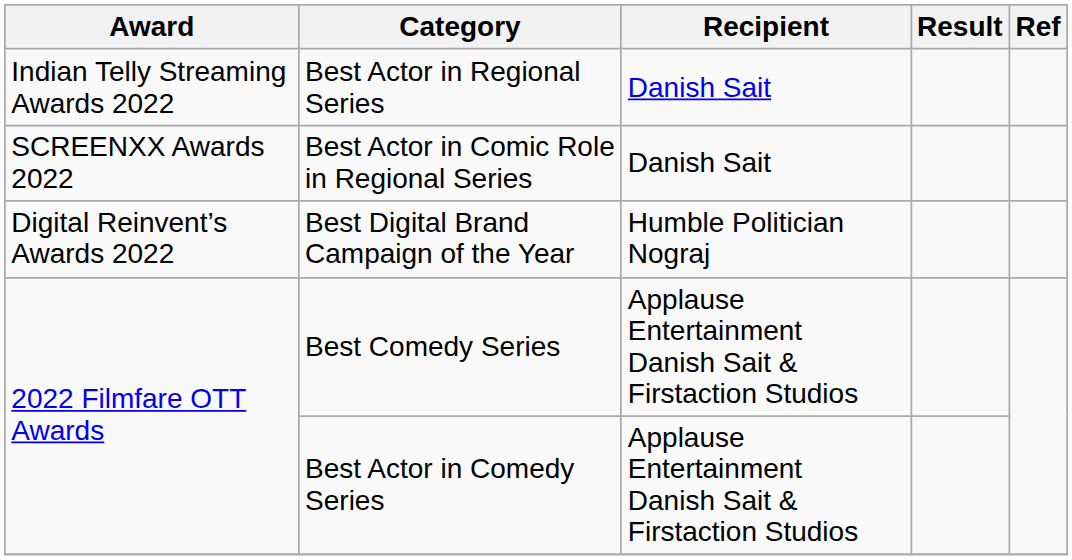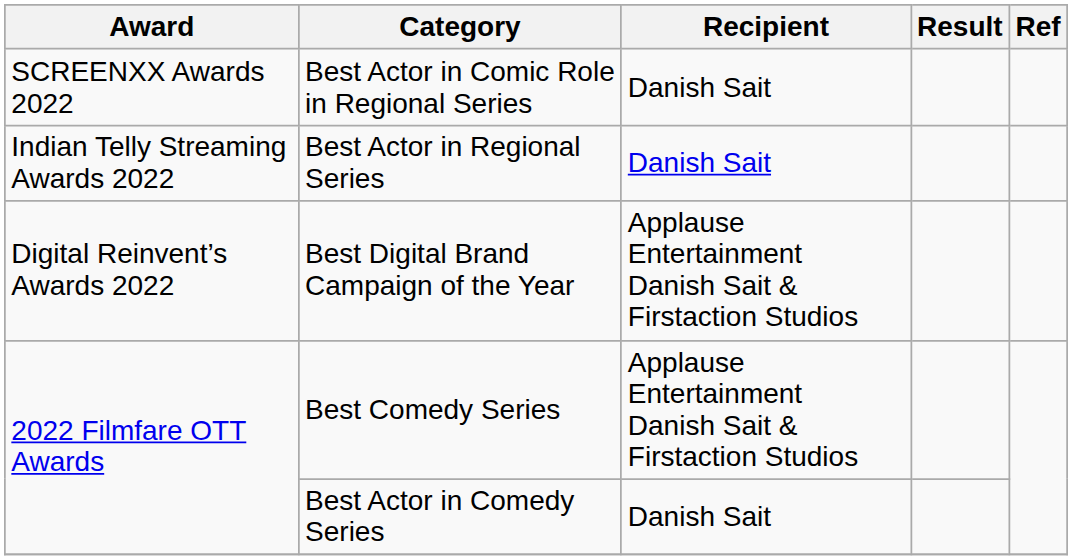 <table class="wikitable">
 <tr>
 <th>Award</th>
 <th>Category</th>
 <th>Recipient</th>
 <th>Result</th>
 <th>Ref</th>
 </tr>
 <tr>
+<td>SCREENXX Awards 2022</td>
+<td>Best Actor in Comic Role in Regional Series</td>
+<td>Danish Sait</td>
+<td></td>
+<td></td>
+</tr>
+<tr>
 <td>Indian Telly Streaming Awards 2022</td>
 <td>Best Actor in Regional Series</td>
 <td><a href='#'>Danish Sait</a></td>
 <td></td>
 <td></td>
 </tr>
 <tr>
-<td>SCREENXX Awards 2022</td>
-<td>Best Actor in Comic Role in Regional Series</td>
-<td>Danish Sait</td>
-<td></td>
-<td></td>
-</tr>
-<tr>
 <td>Digital Reinvent’s Awards 2022</td>
 <td>Best Digital Brand Campaign of the Year</td>
-<td>Humble Politician Nograj</td>
+<td>Applause Entertainment <br>Danish Sait & Firstaction Studios</td>
 <td></td>
 <td></td>
 </tr>
 <tr>
 <td rowspan=2><a href='#'>2022 Filmfare OTT Awards</a></td>
 <td>Best Comedy Series</td>
 <td>Applause Entertainment <br>Danish Sait & Firstaction Studios</td>
 <td></td>
 <td rowspan=2></td>
 </tr>
 <tr>
 <td>Best Actor in Comedy Series</td>
-<td>Applause Entertainment <br>Danish Sait & Firstaction Studios</td>
+<td>Danish Sait</td>
 <td></td>
 </tr>
 <tr>
 </tr>
 </table>
